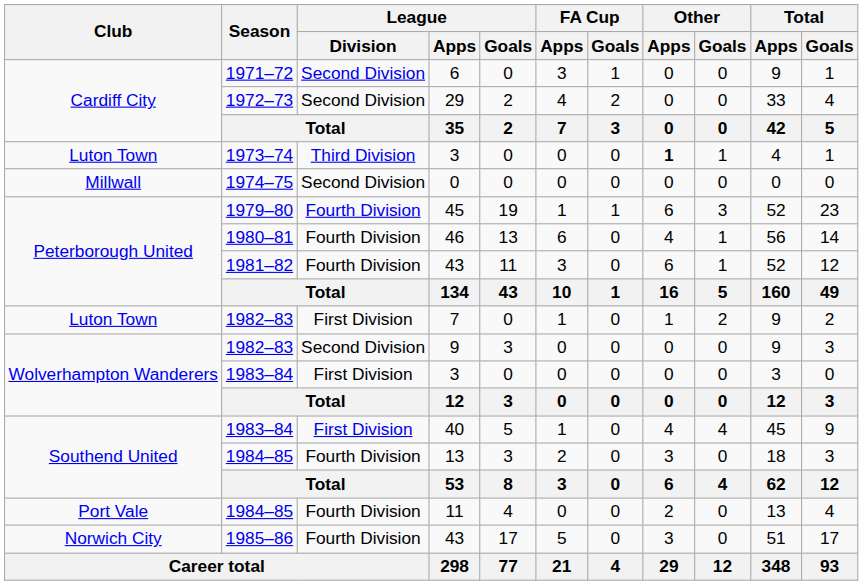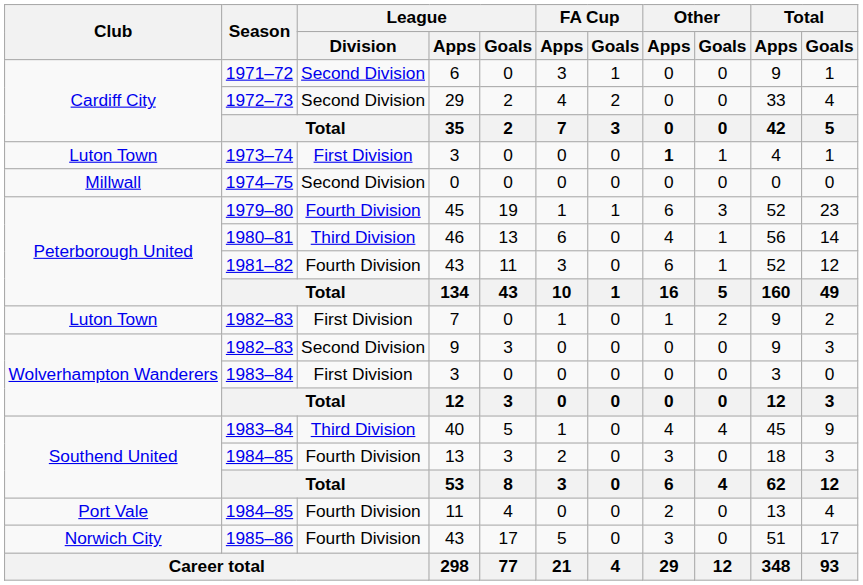 <table class="wikitable" style="text-align:center">
 <tr>
 <th rowspan="2">Club</th>
 <th rowspan="2">Season</th>
 <th colspan="3">League</th>
 <th colspan="2">FA Cup</th>
 <th colspan="2">Other</th>
 <th colspan="2">Total</th>
 </tr>
 <tr>
 <th>Division</th>
 <th>Apps</th>
 <th>Goals</th>
 <th>Apps</th>
 <th>Goals</th>
 <th>Apps</th>
 <th>Goals</th>
 <th>Apps</th>
 <th>Goals</th>
 </tr>
 <tr>
 <td rowspan="3"><a href='#'>Cardiff City</a></td>
 <td><a href='#'>1971–72</a></td>
 <td><a href='#'>Second Division</a></td>
 <td>6</td>
 <td>0</td>
 <td>3</td>
 <td>1</td>
 <td>0</td>
 <td>0</td>
 <td>9</td>
 <td>1</td>
 </tr>
 <tr>
 <td><a href='#'>1972–73</a></td>
 <td>Second Division</td>
 <td>29</td>
 <td>2</td>
 <td>4</td>
 <td>2</td>
 <td>0</td>
 <td>0</td>
 <td>33</td>
 <td>4</td>
 </tr>
 <tr>
 <th colspan="2">Total</th>
 <th>35</th>
 <th>2</th>
 <th>7</th>
 <th>3</th>
 <th>0</th>
 <th>0</th>
 <th>42</th>
 <th>5</th>
 </tr>
 <tr>
 <td><a href='#'>Luton Town</a></td>
 <td><a href='#'>1973–74</a></td>
-<td><a href='#'>Third Division</a></td>
+<td><a href='#'>First Division</a></td>
 <td>3</td>
 <td>0</td>
 <td>0</td>
 <td>0</td>
 <td><strong>1</strong></td>
 <td>1</td>
 <td>4</td>
 <td>1</td>
 </tr>
 <tr>
 <td><a href='#'>Millwall</a></td>
 <td><a href='#'>1974–75</a></td>
 <td>Second Division</td>
 <td>0</td>
 <td>0</td>
 <td>0</td>
 <td>0</td>
 <td>0</td>
 <td>0</td>
 <td>0</td>
 <td>0</td>
 </tr>
 <tr>
 <td rowspan="4"><a href='#'>Peterborough United</a></td>
 <td><a href='#'>1979–80</a></td>
 <td><a href='#'>Fourth Division</a></td>
 <td>45</td>
 <td>19</td>
 <td>1</td>
 <td>1</td>
 <td>6</td>
 <td>3</td>
 <td>52</td>
 <td>23</td>
 </tr>
 <tr>
 <td><a href='#'>1980–81</a></td>
-<td>Fourth Division</td>
+<td><a href='#'>Third Division</a></td>
 <td>46</td>
 <td>13</td>
 <td>6</td>
 <td>0</td>
 <td>4</td>
 <td>1</td>
 <td>56</td>
 <td>14</td>
 </tr>
 <tr>
 <td><a href='#'>1981–82</a></td>
 <td>Fourth Division</td>
 <td>43</td>
 <td>11</td>
 <td>3</td>
 <td>0</td>
 <td>6</td>
 <td>1</td>
 <td>52</td>
 <td>12</td>
 </tr>
 <tr>
 <th colspan="2">Total</th>
 <th>134</th>
 <th>43</th>
 <th>10</th>
 <th>1</th>
 <th>16</th>
 <th>5</th>
 <th>160</th>
 <th>49</th>
 </tr>
 <tr>
 <td><a href='#'>Luton Town</a></td>
 <td><a href='#'>1982–83</a></td>
 <td>First Division</td>
 <td>7</td>
 <td>0</td>
 <td>1</td>
 <td>0</td>
 <td>1</td>
 <td>2</td>
 <td>9</td>
 <td>2</td>
 </tr>
 <tr>
 <td rowspan="3"><a href='#'>Wolverhampton Wanderers</a></td>
 <td><a href='#'>1982–83</a></td>
 <td>Second Division</td>
 <td>9</td>
 <td>3</td>
 <td>0</td>
 <td>0</td>
 <td>0</td>
 <td>0</td>
 <td>9</td>
 <td>3</td>
 </tr>
 <tr>
 <td><a href='#'>1983–84</a></td>
 <td>First Division</td>
 <td>3</td>
 <td>0</td>
 <td>0</td>
 <td>0</td>
 <td>0</td>
 <td>0</td>
 <td>3</td>
 <td>0</td>
 </tr>
 <tr>
 <th colspan="2">Total</th>
 <th>12</th>
 <th>3</th>
 <th>0</th>
 <th>0</th>
 <th>0</th>
 <th>0</th>
 <th>12</th>
 <th>3</th>
 </tr>
 <tr>
 <td rowspan="3"><a href='#'>Southend United</a></td>
 <td><a href='#'>1983–84</a></td>
-<td><a href='#'>First Division</a></td>
+<td><a href='#'>Third Division</a></td>
 <td>40</td>
 <td>5</td>
 <td>1</td>
 <td>0</td>
 <td>4</td>
 <td>4</td>
 <td>45</td>
 <td>9</td>
 </tr>
 <tr>
 <td><a href='#'>1984–85</a></td>
 <td>Fourth Division</td>
 <td>13</td>
 <td>3</td>
 <td>2</td>
 <td>0</td>
 <td>3</td>
 <td>0</td>
 <td>18</td>
 <td>3</td>
 </tr>
 <tr>
 <th colspan="2">Total</th>
 <th>53</th>
 <th>8</th>
 <th>3</th>
 <th>0</th>
 <th>6</th>
 <th>4</th>
 <th>62</th>
 <th>12</th>
 </tr>
 <tr>
 <td><a href='#'>Port Vale</a></td>
 <td><a href='#'>1984–85</a></td>
 <td>Fourth Division</td>
 <td>11</td>
 <td>4</td>
 <td>0</td>
 <td>0</td>
 <td>2</td>
 <td>0</td>
 <td>13</td>
 <td>4</td>
 </tr>
 <tr>
 <td><a href='#'>Norwich City</a></td>
 <td><a href='#'>1985–86</a></td>
 <td>Fourth Division</td>
 <td>43</td>
 <td>17</td>
 <td>5</td>
 <td>0</td>
 <td>3</td>
 <td>0</td>
 <td>51</td>
 <td>17</td>
 </tr>
 <tr>
 <th colspan="3">Career total</th>
 <th>298</th>
 <th>77</th>
 <th>21</th>
 <th>4</th>
 <th>29</th>
 <th>12</th>
 <th>348</th>
 <th>93</th>
 </tr>
 </table>
